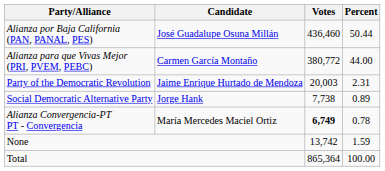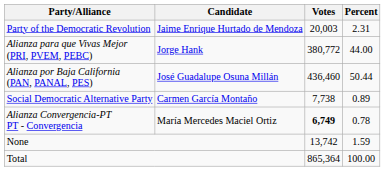 <table class="wikitable">
 <tr>
 <th>Party/Alliance</th>
 <th>Candidate</th>
 <th>Votes</th>
 <th>Percent</th>
 </tr>
 <tr>
+<td><a href='#'>Party of the Democratic Revolution</a></td>
+<td><a href='#'>Jaime Enrique Hurtado de Mendoza</a></td>
+<td style="text-align:center">20,003</td>
+<td style="text-align:center">2.31</td>
+</tr>
+<tr>
+<td><em>Alianza para que Vivas Mejor</em> <br>(<a href='#'>PRI</a>, <a href='#'>PVEM</a>, <a href='#'>PEBC</a>)</td>
+<td><a href='#'>Jorge Hank</a></td>
+<td style="text-align:center">380,772</td>
+<td style="text-align:center">44.00</td>
+</tr>
+<tr>
 <td><em>Alianza por Baja California</em> <br>(<a href='#'>PAN</a>, <a href='#'>PANAL</a>, <a href='#'>PES</a>)</td>
 <td><a href='#'>José Guadalupe Osuna Millán</a></td>
 <td style="text-align:center">436,460</td>
 <td style="text-align:center">50.44</td>
 </tr>
 <tr>
-<td><em>Alianza para que Vivas Mejor</em> <br>(<a href='#'>PRI</a>, <a href='#'>PVEM</a>, <a href='#'>PEBC</a>)</td>
+<td><a href='#'>Social Democratic Alternative Party</a></td>
 <td><a href='#'>Carmen García Montaño</a></td>
-<td style="text-align:center">380,772</td>
-<td style="text-align:center">44.00</td>
-</tr>
-<tr>
-<td><a href='#'>Party of the Democratic Revolution</a></td>
-<td><a href='#'>Jaime Enrique Hurtado de Mendoza</a></td>
-<td style="text-align:center">20,003</td>
-<td style="text-align:center">2.31</td>
-</tr>
-<tr>
-<td><a href='#'>Social Democratic Alternative Party</a></td>
-<td><a href='#'>Jorge Hank</a></td>
 <td style="text-align:center">7,738</td>
 <td style="text-align:center">0.89</td>
 </tr>
 <tr>
 <td><em>Alianza Convergencia-PT</em> <br> <a href='#'>PT</a> - <a href='#'>Convergencia</a></td>
 <td>María Mercedes Maciel Ortiz</td>
 <td style="text-align:center"><strong>6,749</strong></td>
 <td style="text-align:center">0.78</td>
 </tr>
 <tr>
 <td Colspan = 2>None</td>
 <td style="text-align:center">13,742</td>
 <td style="text-align:center">1.59</td>
 </tr>
 <tr>
 <td Colspan = 2>Total</td>
 <td style="text-align:center">865,364</td>
 <td style="text-align:center">100.00</td>
 </tr>
 </table>
